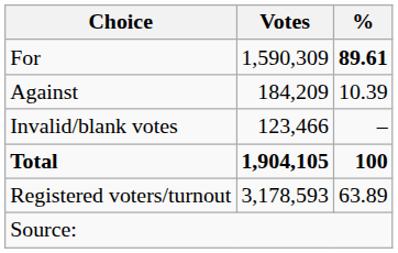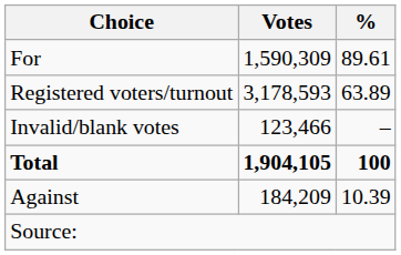 <table class=wikitable style=text-align:right>
 <tr>
 <th>Choice</th>
 <th>Votes</th>
 <th>%</th>
 </tr>
 <tr>
 <td align=left>For</td>
 <td>1,590,309</td>
-<td><strong>89.61</strong></td>
+<td>89.61</td>
 </tr>
 <tr>
-<td align=left>Against</td>
-<td>184,209</td>
-<td>10.39</td>
+<td align=left>Registered voters/turnout</td>
+<td>3,178,593</td>
+<td>63.89</td>
 </tr>
 <tr>
 <td align=left>Invalid/blank votes</td>
 <td>123,466</td>
 <td>–</td>
 </tr>
 <tr>
 <td align=left><strong>Total</strong></td>
 <td><strong>1,904,105</strong></td>
 <td><strong>100</strong></td>
 </tr>
 <tr>
-<td align=left>Registered voters/turnout</td>
-<td>3,178,593</td>
-<td>63.89</td>
+<td align=left>Against</td>
+<td>184,209</td>
+<td>10.39</td>
 </tr>
 <tr>
 <td align=left colspan=3>Source: </td>
 </tr>
 </table>
